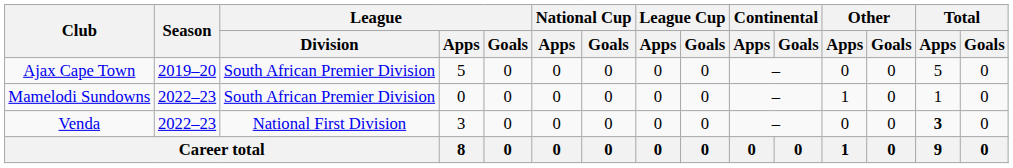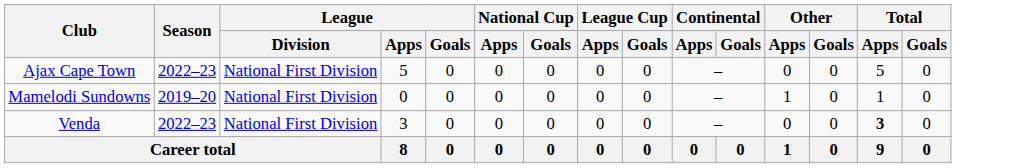 <table class=wikitable style=text-align:center>
 <tr>
 <th rowspan=2>Club</th>
 <th rowspan=2>Season</th>
 <th colspan=3>League</th>
 <th colspan=2>National Cup</th>
 <th colspan=2>League Cup</th>
 <th colspan=2>Continental</th>
 <th colspan=2>Other</th>
 <th colspan=2>Total</th>
 </tr>
 <tr>
 <th>Division</th>
 <th>Apps</th>
 <th>Goals</th>
 <th>Apps</th>
 <th>Goals</th>
 <th>Apps</th>
 <th>Goals</th>
 <th>Apps</th>
 <th>Goals</th>
 <th>Apps</th>
 <th>Goals</th>
 <th>Apps</th>
 <th>Goals</th>
 </tr>
 <tr>
 <td><a href='#'>Ajax Cape Town</a></td>
-<td><a href='#'>2019–20</a></td>
-<td><a href='#'>South African Premier Division</a></td>
+<td><a href='#'>2022–23</a></td>
+<td><a href='#'>National First Division</a></td>
 <td>5</td>
 <td>0</td>
 <td>0</td>
 <td>0</td>
 <td>0</td>
 <td>0</td>
 <td colspan="2">–</td>
 <td>0</td>
 <td>0</td>
 <td>5</td>
 <td>0</td>
 </tr>
 <tr>
 <td><a href='#'>Mamelodi Sundowns</a></td>
-<td><a href='#'>2022–23</a></td>
-<td><a href='#'>South African Premier Division</a></td>
+<td><a href='#'>2019–20</a></td>
+<td><a href='#'>National First Division</a></td>
 <td>0</td>
 <td>0</td>
 <td>0</td>
 <td>0</td>
 <td>0</td>
 <td>0</td>
 <td colspan="2">–</td>
 <td>1</td>
 <td>0</td>
 <td>1</td>
 <td>0</td>
 </tr>
 <tr>
 <td><a href='#'>Venda</a></td>
 <td><a href='#'>2022–23</a></td>
 <td><a href='#'>National First Division</a></td>
 <td>3</td>
 <td>0</td>
 <td>0</td>
 <td>0</td>
 <td>0</td>
 <td>0</td>
 <td colspan="2">–</td>
 <td>0</td>
 <td>0</td>
 <td><strong>3</strong></td>
 <td>0</td>
 </tr>
 <tr>
 <th colspan=3>Career total</th>
 <th>8</th>
 <th>0</th>
 <th>0</th>
 <th>0</th>
 <th>0</th>
 <th>0</th>
 <th>0</th>
 <th>0</th>
 <th>1</th>
 <th>0</th>
 <th>9</th>
 <th>0</th>
 </tr>
 </table>
